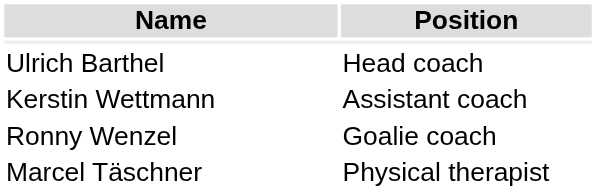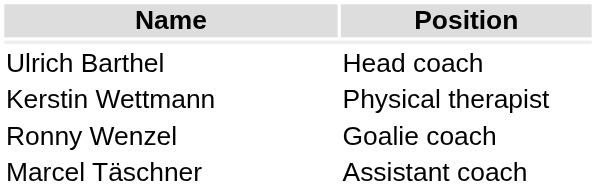 <table>
 <tr ---- bgcolor="#DDDDDD">
 <th width="200px">Name</th>
 <th width="150px">Position</th>
 </tr>
 <tr ---- bgcolor="#EEEEEE">
 <td colspan="6" align="left"></td>
 </tr>
 <tr>
 <td> Ulrich Barthel</td>
 <td>Head coach</td>
 </tr>
 <tr>
 <td> Kerstin Wettmann</td>
-<td>Assistant coach</td>
+<td>Physical therapist</td>
 </tr>
 <tr>
 <td> Ronny Wenzel</td>
 <td>Goalie coach</td>
 </tr>
 <tr>
 <td> Marcel Täschner</td>
-<td>Physical therapist</td>
+<td>Assistant coach</td>
 </tr>
 </table>
